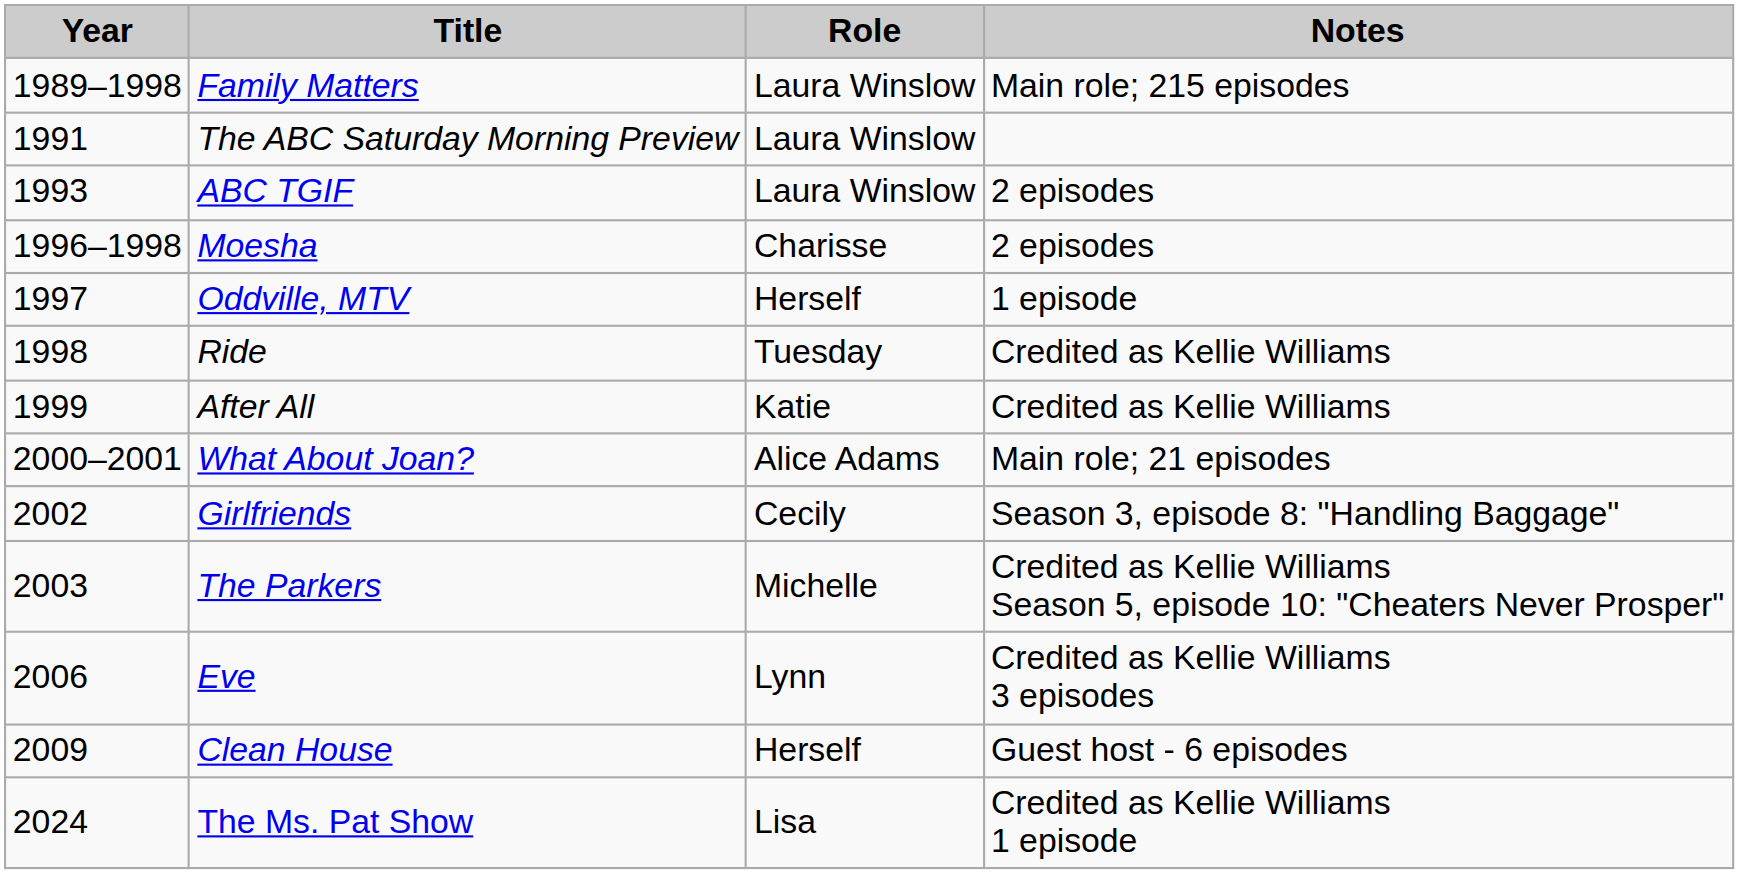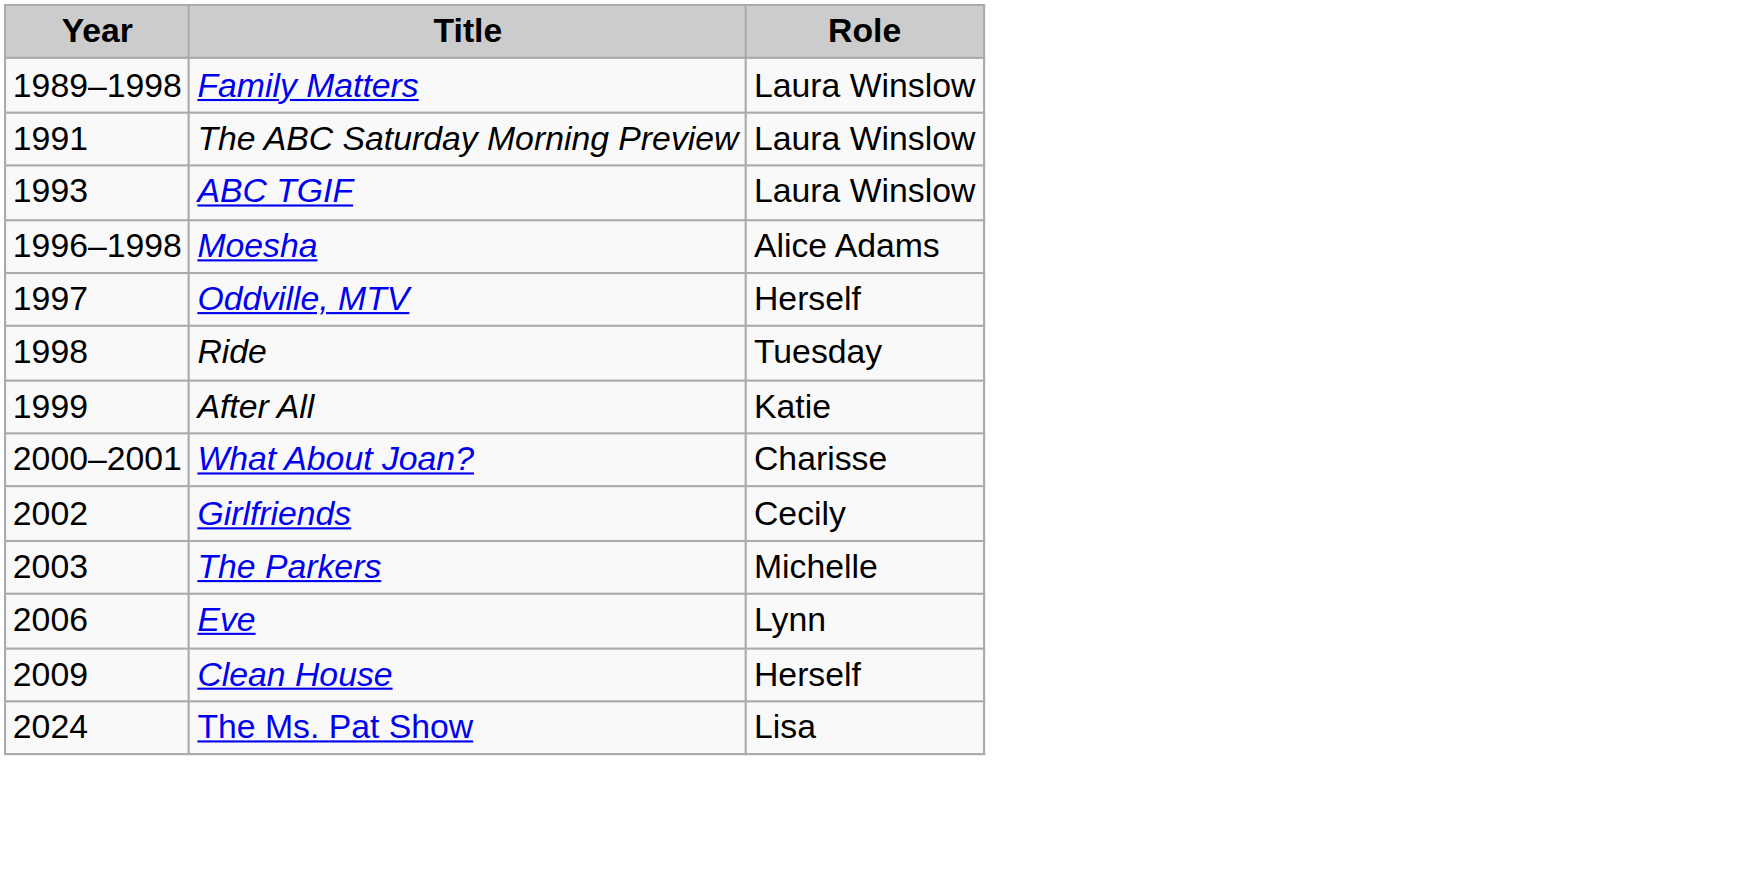 <table class="wikitable">
 <tr>
 <th style="background: #CCCCCC;">Year</th>
 <th style="background: #CCCCCC;">Title</th>
 <th style="background: #CCCCCC;">Role</th>
-<th style="background: #CCCCCC;">Notes</th>
 </tr>
 <tr>
 <td>1989–1998</td>
 <td><em><a href='#'>Family Matters</a></em></td>
 <td>Laura Winslow</td>
-<td>Main role; 215 episodes</td>
 </tr>
 <tr>
 <td>1991</td>
 <td><em>The ABC Saturday Morning Preview</em></td>
 <td>Laura Winslow</td>
-<td></td>
 </tr>
 <tr>
 <td>1993</td>
 <td><em><a href='#'>ABC TGIF</a></em></td>
 <td>Laura Winslow</td>
-<td>2 episodes</td>
 </tr>
 <tr>
 <td>1996–1998</td>
 <td><em><a href='#'>Moesha</a></em></td>
-<td>Charisse</td>
-<td>2 episodes</td>
+<td>Alice Adams</td>
 </tr>
 <tr>
 <td>1997</td>
 <td><em><a href='#'>Oddville, MTV</a></em></td>
 <td>Herself</td>
-<td>1 episode</td>
 </tr>
 <tr>
 <td>1998</td>
 <td><em>Ride</em></td>
 <td>Tuesday</td>
-<td>Credited as Kellie Williams</td>
 </tr>
 <tr>
 <td>1999</td>
 <td><em>After All</em></td>
 <td>Katie</td>
-<td>Credited as Kellie Williams</td>
 </tr>
 <tr>
 <td>2000–2001</td>
 <td><em><a href='#'>What About Joan?</a></em></td>
-<td>Alice Adams</td>
-<td>Main role; 21 episodes</td>
+<td>Charisse</td>
 </tr>
 <tr>
 <td>2002</td>
 <td><em><a href='#'>Girlfriends</a></em></td>
 <td>Cecily</td>
-<td>Season 3, episode 8: "Handling Baggage"</td>
 </tr>
 <tr>
 <td>2003</td>
 <td><em><a href='#'>The Parkers</a></em></td>
 <td>Michelle</td>
-<td>Credited as Kellie Williams<br> Season 5, episode 10: "Cheaters Never Prosper"</td>
 </tr>
 <tr>
 <td>2006</td>
 <td><em><a href='#'>Eve</a></em></td>
 <td>Lynn</td>
-<td>Credited as Kellie Williams<br> 3 episodes</td>
 </tr>
 <tr>
 <td>2009</td>
 <td><em><a href='#'>Clean House</a></em></td>
 <td>Herself</td>
-<td>Guest host - 6 episodes</td>
 </tr>
 <tr>
 <td>2024</td>
 <td><a href='#'>The Ms. Pat Show</a></td>
 <td>Lisa</td>
-<td>Credited as Kellie Williams<br>1 episode</td>
 </tr>
 </table>
